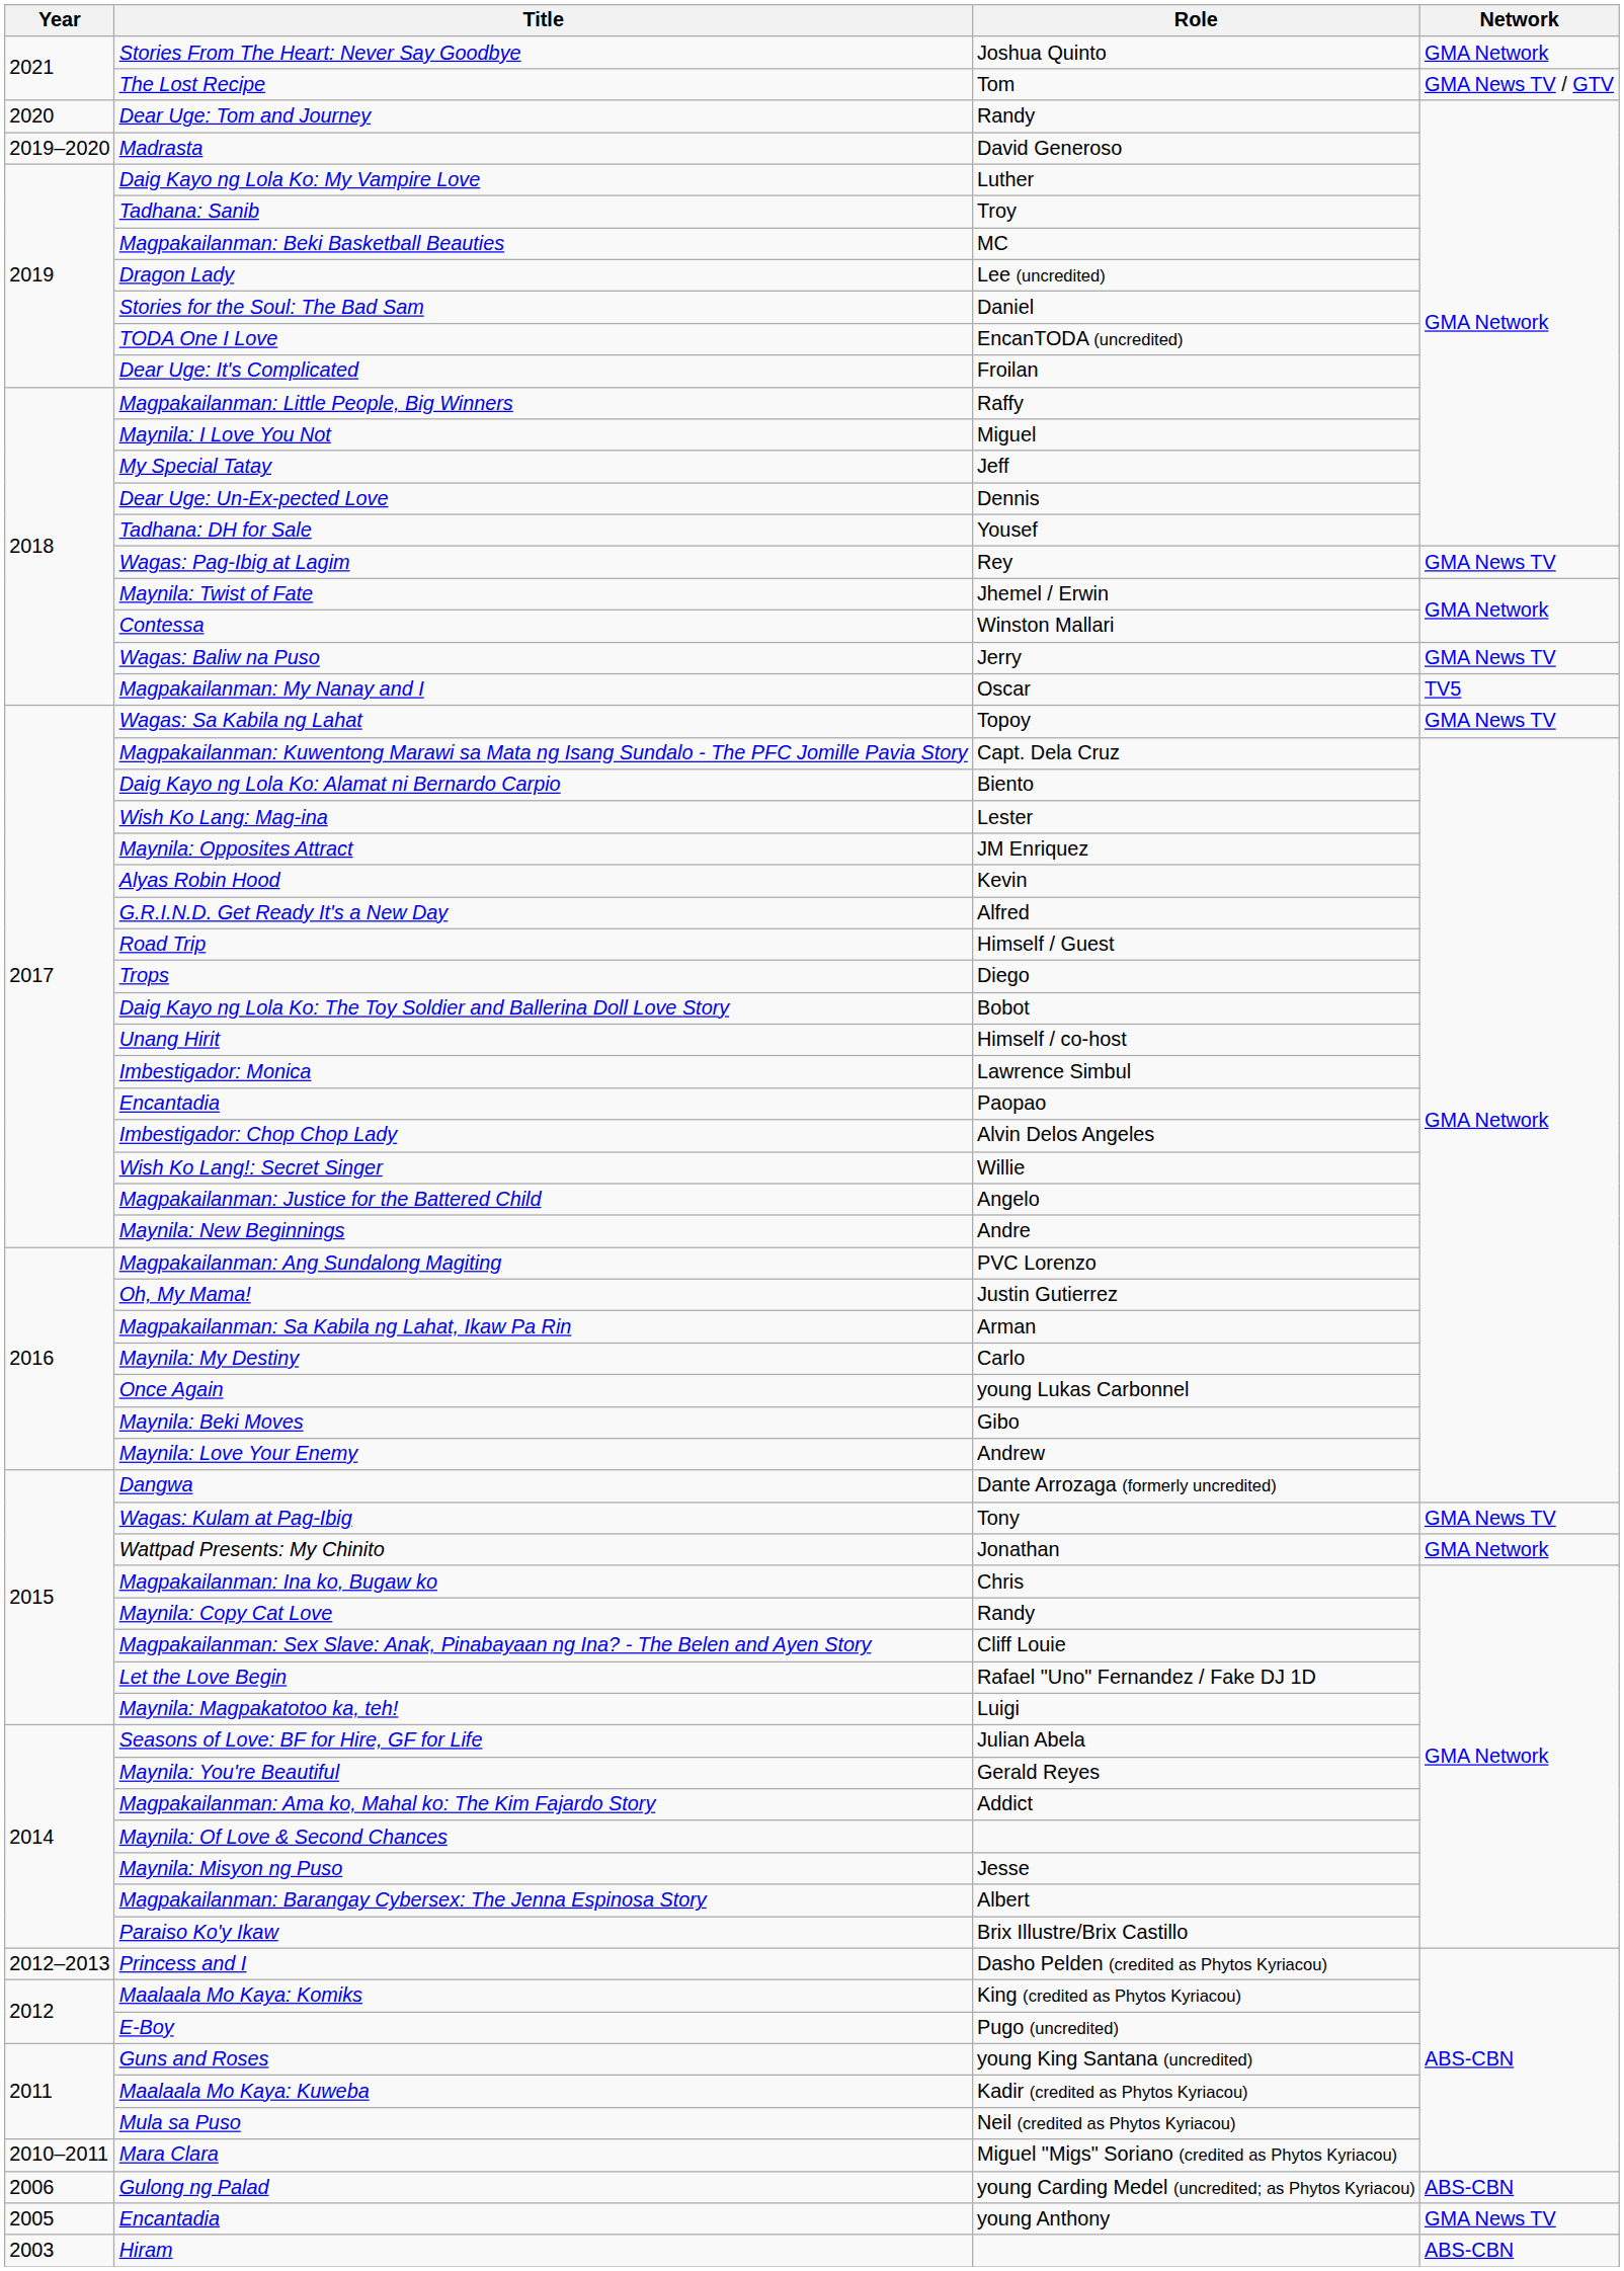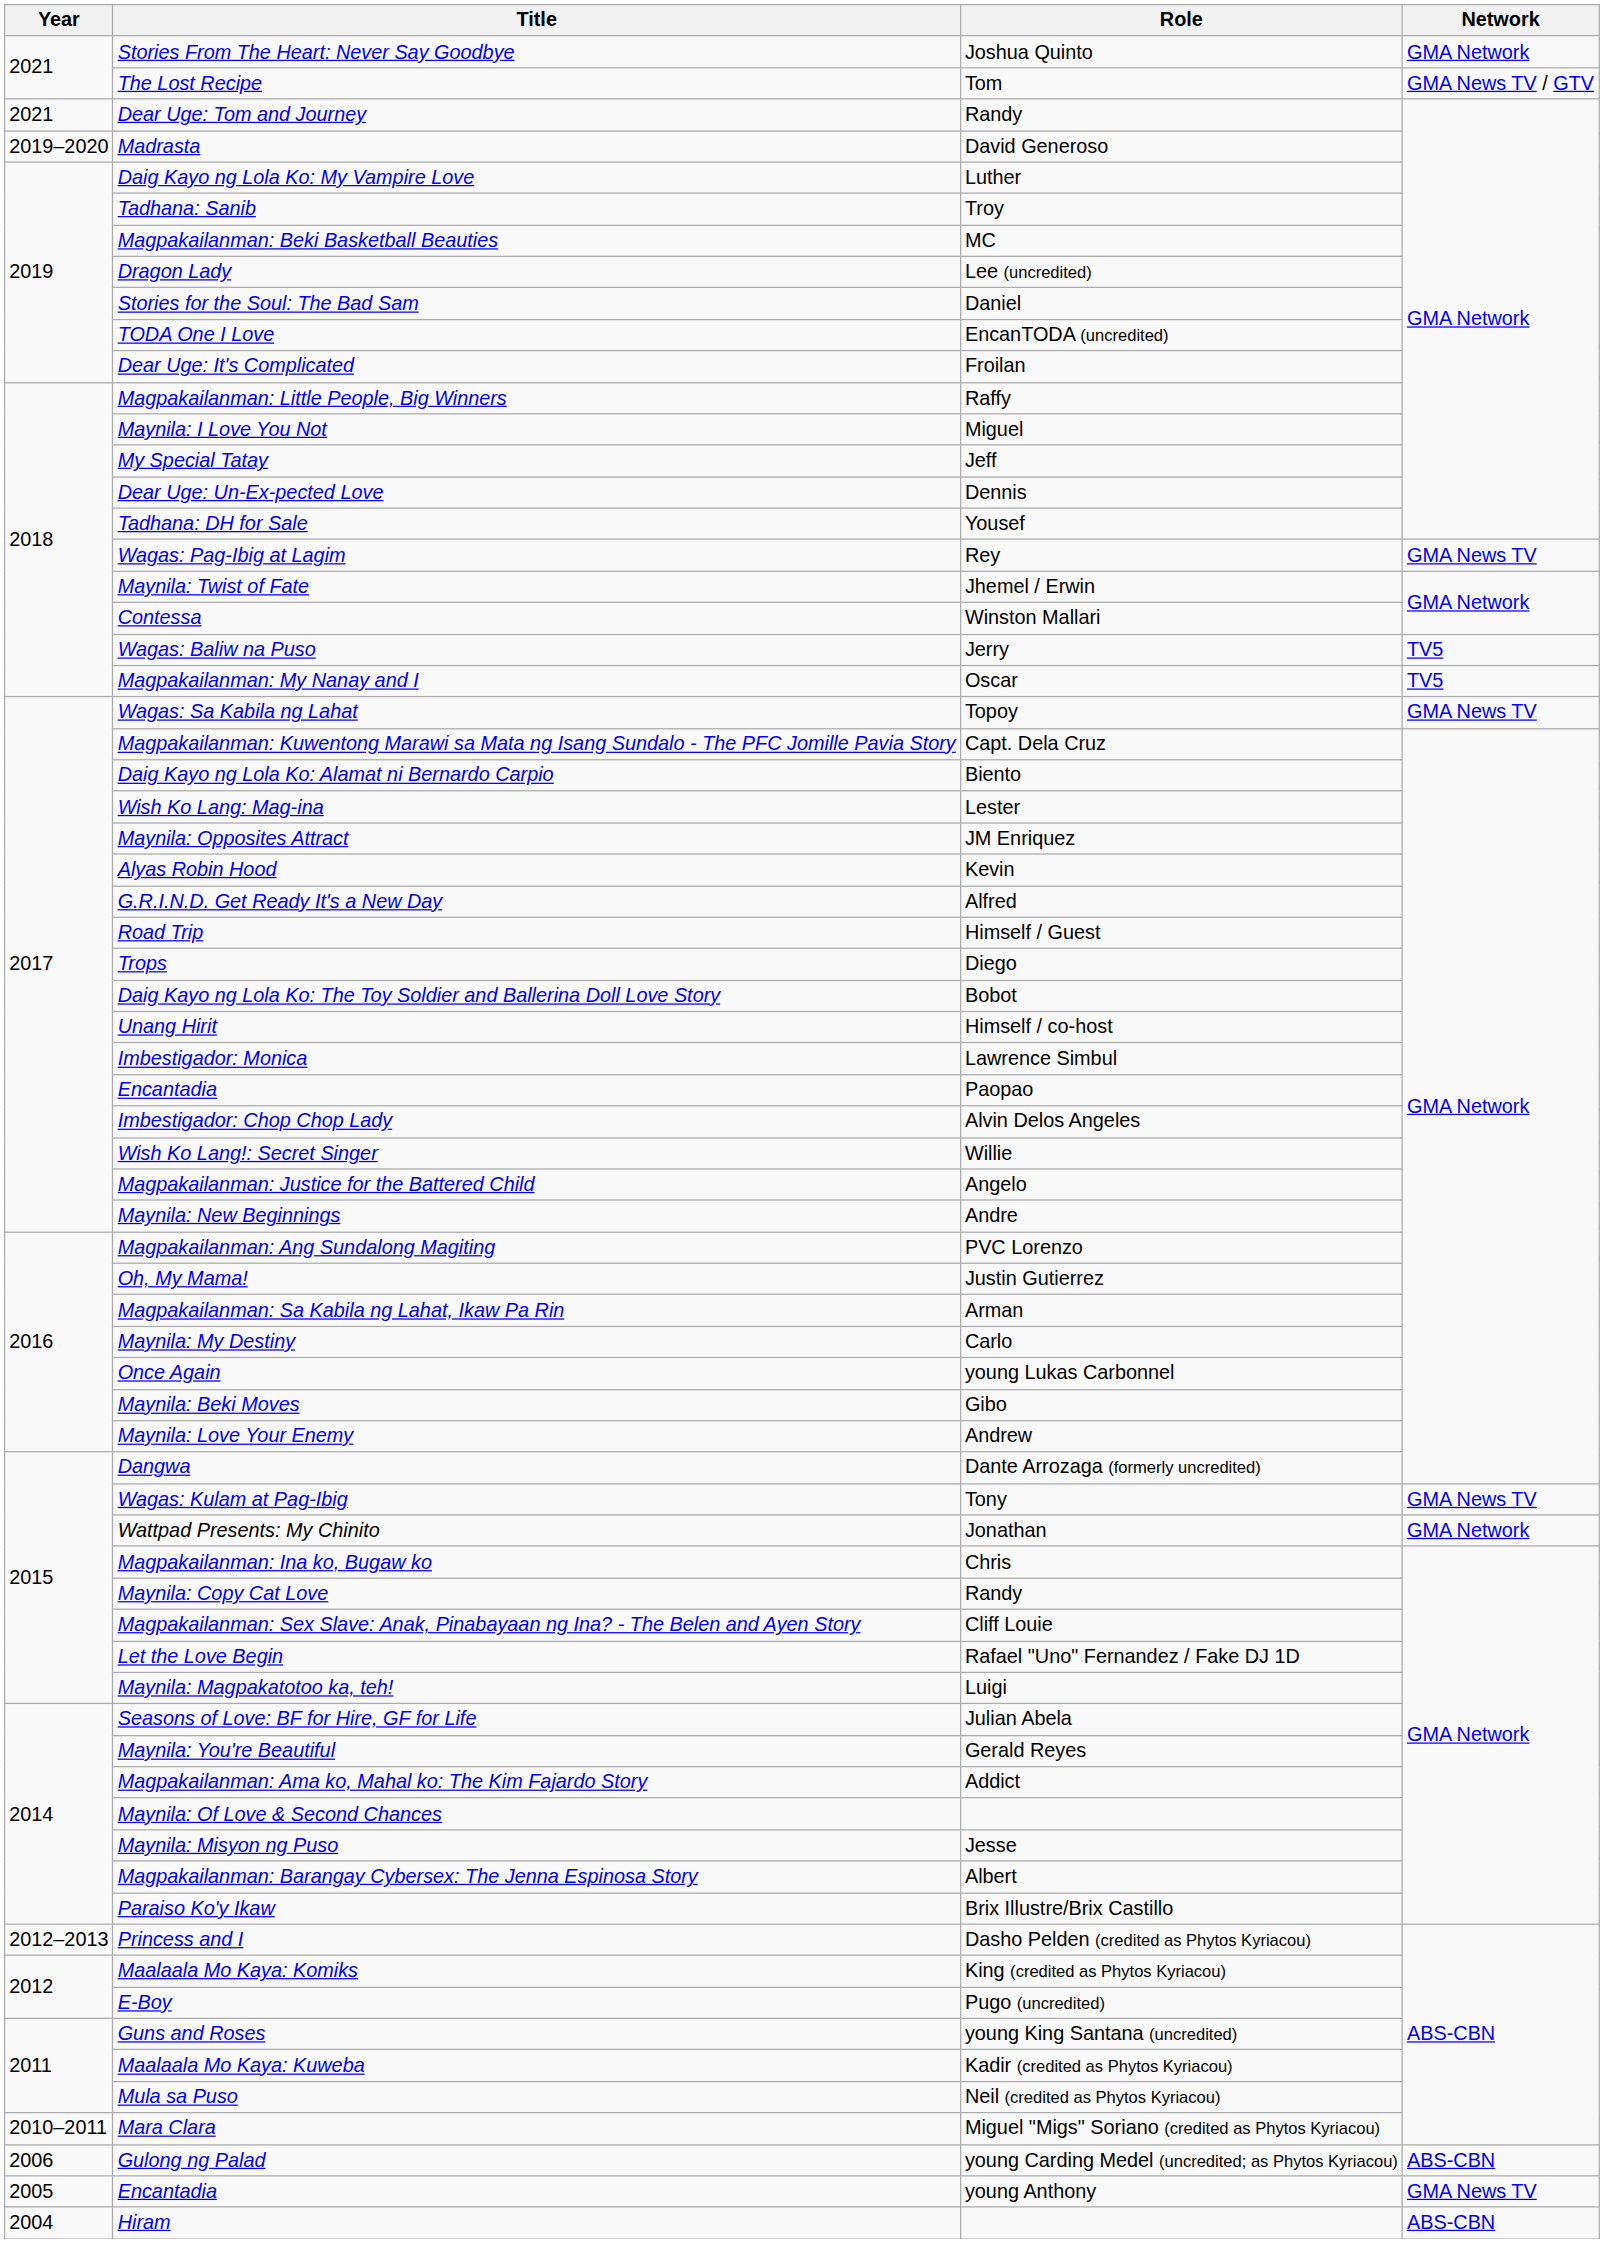 <table class="wikitable sortable">
 <tr>
 <th>Year</th>
 <th>Title</th>
 <th>Role</th>
 <th>Network</th>
 </tr>
 <tr>
 <td rowspan="2">2021</td>
 <td><em><a href='#'>Stories From The Heart: Never Say Goodbye</a></em></td>
 <td>Joshua Quinto</td>
 <td><a href='#'>GMA Network</a></td>
 </tr>
 <tr>
 <td><em><a href='#'>The Lost Recipe</a></em></td>
 <td>Tom</td>
 <td><a href='#'>GMA News TV</a> / <a href='#'>GTV</a></td>
 </tr>
 <tr>
-<td>2020</td>
+<td>2021</td>
 <td><em><a href='#'>Dear Uge: Tom and Journey</a></em></td>
 <td>Randy</td>
 <td rowspan="14"><a href='#'>GMA Network</a></td>
 </tr>
 <tr>
 <td>2019–2020</td>
 <td><em><a href='#'>Madrasta</a></em></td>
 <td>David Generoso</td>
 </tr>
 <tr>
 <td rowspan="7">2019</td>
 <td><em><a href='#'>Daig Kayo ng Lola Ko: My Vampire Love</a></em></td>
 <td>Luther</td>
 </tr>
 <tr>
 <td><em><a href='#'>Tadhana: Sanib</a></em></td>
 <td>Troy</td>
 </tr>
 <tr>
 <td><em><a href='#'>Magpakailanman: Beki Basketball Beauties</a></em></td>
 <td>MC</td>
 </tr>
 <tr>
 <td><em><a href='#'>Dragon Lady</a></em></td>
 <td>Lee <small>(uncredited)</small></td>
 </tr>
 <tr>
 <td><em><a href='#'>Stories for the Soul: The Bad Sam</a></em></td>
 <td>Daniel</td>
 </tr>
 <tr>
 <td><em><a href='#'>TODA One I Love</a></em></td>
 <td>EncanTODA <small>(uncredited)</small></td>
 </tr>
 <tr>
 <td><em><a href='#'>Dear Uge: It's Complicated</a></em></td>
 <td>Froilan</td>
 </tr>
 <tr>
 <td rowspan="10">2018</td>
 <td><em><a href='#'>Magpakailanman: Little People, Big Winners</a></em></td>
 <td>Raffy</td>
 </tr>
 <tr>
 <td><em><a href='#'>Maynila: I Love You Not</a></em></td>
 <td>Miguel</td>
 </tr>
 <tr>
 <td><em><a href='#'>My Special Tatay</a></em></td>
 <td>Jeff</td>
 </tr>
 <tr>
 <td><em><a href='#'>Dear Uge: Un-Ex-pected Love</a></em></td>
 <td>Dennis</td>
 </tr>
 <tr>
 <td><em><a href='#'>Tadhana: DH for Sale</a></em></td>
 <td>Yousef</td>
 </tr>
 <tr>
 <td><em><a href='#'>Wagas: Pag-Ibig at Lagim</a></em></td>
 <td>Rey</td>
 <td><a href='#'>GMA News TV</a></td>
 </tr>
 <tr>
 <td><em><a href='#'>Maynila: Twist of Fate</a></em></td>
 <td>Jhemel / Erwin</td>
 <td rowspan="2"><a href='#'>GMA Network</a></td>
 </tr>
 <tr>
 <td><em><a href='#'>Contessa</a></em></td>
 <td>Winston Mallari</td>
 </tr>
 <tr>
 <td><em><a href='#'>Wagas: Baliw na Puso</a></em></td>
 <td>Jerry</td>
-<td><a href='#'>GMA News TV</a></td>
+<td><a href='#'>TV5</a></td>
 </tr>
 <tr>
 <td><em><a href='#'>Magpakailanman: My Nanay and I</a></em></td>
 <td>Oscar</td>
 <td><a href='#'>TV5</a></td>
 </tr>
 <tr>
 <td rowspan="17">2017</td>
 <td><em><a href='#'>Wagas: Sa Kabila ng Lahat</a></em></td>
 <td>Topoy</td>
 <td><a href='#'>GMA News TV</a></td>
 </tr>
 <tr>
 <td><em><a href='#'>Magpakailanman: Kuwentong Marawi sa Mata ng Isang Sundalo - The PFC Jomille Pavia Story</a></em></td>
 <td>Capt. Dela Cruz</td>
 <td rowspan="24"><a href='#'>GMA Network</a></td>
 </tr>
 <tr>
 <td><em><a href='#'>Daig Kayo ng Lola Ko: Alamat ni Bernardo Carpio</a></em></td>
 <td>Biento</td>
 </tr>
 <tr>
 <td><em><a href='#'>Wish Ko Lang: Mag-ina</a></em></td>
 <td>Lester</td>
 </tr>
 <tr>
 <td><em><a href='#'>Maynila: Opposites Attract</a></em></td>
 <td>JM Enriquez</td>
 </tr>
 <tr>
 <td><em><a href='#'>Alyas Robin Hood</a></em></td>
 <td>Kevin</td>
 </tr>
 <tr>
 <td><em><a href='#'>G.R.I.N.D. Get Ready It's a New Day</a></em></td>
 <td>Alfred</td>
 </tr>
 <tr>
 <td><a href='#'><em>Road Trip</em></a></td>
 <td>Himself / Guest</td>
 </tr>
 <tr>
 <td><em><a href='#'>Trops</a></em></td>
 <td>Diego</td>
 </tr>
 <tr>
 <td><em><a href='#'>Daig Kayo ng Lola Ko: The Toy Soldier and Ballerina Doll Love Story</a></em></td>
 <td>Bobot</td>
 </tr>
 <tr>
 <td><em><a href='#'>Unang Hirit</a></em></td>
 <td>Himself / co-host</td>
 </tr>
 <tr>
 <td><em><a href='#'>Imbestigador: Monica</a></em></td>
 <td>Lawrence Simbul</td>
 </tr>
 <tr>
 <td><em><a href='#'>Encantadia</a></em></td>
 <td>Paopao</td>
 </tr>
 <tr>
 <td><em><a href='#'>Imbestigador: Chop Chop Lady</a></em></td>
 <td>Alvin Delos Angeles</td>
 </tr>
 <tr>
 <td><em><a href='#'>Wish Ko Lang!: Secret Singer</a></em></td>
 <td>Willie</td>
 </tr>
 <tr>
 <td><em><a href='#'>Magpakailanman: Justice for the Battered Child</a></em></td>
 <td>Angelo</td>
 </tr>
 <tr>
 <td><em><a href='#'>Maynila: New Beginnings</a></em></td>
 <td>Andre</td>
 </tr>
 <tr>
 <td rowspan="7">2016</td>
 <td><em><a href='#'>Magpakailanman: Ang Sundalong Magiting</a></em></td>
 <td>PVC Lorenzo</td>
 </tr>
 <tr>
 <td><em><a href='#'>Oh, My Mama!</a></em></td>
 <td>Justin Gutierrez</td>
 </tr>
 <tr>
 <td><em><a href='#'>Magpakailanman: Sa Kabila ng Lahat, Ikaw Pa Rin</a></em></td>
 <td>Arman</td>
 </tr>
 <tr>
 <td><em><a href='#'>Maynila: My Destiny</a></em></td>
 <td>Carlo</td>
 </tr>
 <tr>
 <td><em><a href='#'>Once Again</a></em></td>
 <td>young Lukas Carbonnel</td>
 </tr>
 <tr>
 <td><em><a href='#'>Maynila: Beki Moves</a></em></td>
 <td>Gibo</td>
 </tr>
 <tr>
 <td><em><a href='#'>Maynila: Love Your Enemy</a></em></td>
 <td>Andrew</td>
 </tr>
 <tr>
 <td rowspan="8">2015</td>
 <td><em><a href='#'>Dangwa</a></em></td>
 <td>Dante Arrozaga <small>(formerly uncredited)</small></td>
 </tr>
 <tr>
 <td><em><a href='#'>Wagas: Kulam at Pag-Ibig</a></em></td>
 <td>Tony</td>
 <td><a href='#'>GMA News TV</a></td>
 </tr>
 <tr>
 <td><em>Wattpad Presents: My Chinito</em></td>
 <td>Jonathan</td>
 <td><a href='#'>GMA Network</a></td>
 </tr>
 <tr>
 <td><em><a href='#'>Magpakailanman: Ina ko, Bugaw ko</a></em></td>
 <td>Chris</td>
 <td rowspan="12"><a href='#'>GMA Network</a></td>
 </tr>
 <tr>
 <td><em><a href='#'>Maynila: Copy Cat Love</a></em></td>
 <td>Randy</td>
 </tr>
 <tr>
 <td><em><a href='#'>Magpakailanman: Sex Slave: Anak, Pinabayaan ng Ina? - The Belen and Ayen Story</a></em></td>
 <td>Cliff Louie</td>
 </tr>
 <tr>
 <td><em><a href='#'>Let the Love Begin</a></em></td>
 <td>Rafael "Uno" Fernandez / Fake DJ 1D</td>
 </tr>
 <tr>
 <td><em><a href='#'>Maynila: Magpakatotoo ka, teh!</a></em></td>
 <td>Luigi</td>
 </tr>
 <tr>
 <td rowspan="7">2014</td>
 <td><em><a href='#'>Seasons of Love: BF for Hire, GF for Life</a></em></td>
 <td>Julian Abela</td>
 </tr>
 <tr>
 <td><em><a href='#'>Maynila: You're Beautiful</a></em></td>
 <td>Gerald Reyes</td>
 </tr>
 <tr>
 <td><em><a href='#'>Magpakailanman: Ama ko, Mahal ko: The Kim Fajardo Story</a></em></td>
 <td>Addict</td>
 </tr>
 <tr>
 <td><em><a href='#'>Maynila: Of Love & Second Chances</a></em></td>
 <td></td>
 </tr>
 <tr>
 <td><em><a href='#'>Maynila: Misyon ng Puso</a></em></td>
 <td>Jesse</td>
 </tr>
 <tr>
 <td><em><a href='#'>Magpakailanman: Barangay Cybersex: The Jenna Espinosa Story</a></em></td>
 <td>Albert</td>
 </tr>
 <tr>
 <td><em><a href='#'>Paraiso Ko'y Ikaw</a></em></td>
 <td>Brix Illustre/Brix Castillo</td>
 </tr>
 <tr>
 <td>2012–2013</td>
 <td><em><a href='#'>Princess and I</a></em></td>
 <td>Dasho Pelden <small>(credited as Phytos Kyriacou)</small></td>
 <td rowspan="7"><a href='#'>ABS-CBN</a></td>
 </tr>
 <tr>
 <td rowspan="2">2012</td>
 <td><em><a href='#'>Maalaala Mo Kaya: Komiks</a></em></td>
 <td>King <small>(credited as Phytos Kyriacou)</small></td>
 </tr>
 <tr>
 <td><em><a href='#'>E-Boy</a></em></td>
 <td>Pugo <small>(uncredited)</small></td>
 </tr>
 <tr>
 <td rowspan="3">2011</td>
 <td><em><a href='#'>Guns and Roses</a></em></td>
 <td>young King Santana <small>(uncredited)</small></td>
 </tr>
 <tr>
 <td><em><a href='#'>Maalaala Mo Kaya: Kuweba</a></em></td>
 <td>Kadir <small>(credited as Phytos Kyriacou)</small></td>
 </tr>
 <tr>
 <td><em><a href='#'>Mula sa Puso</a></em></td>
 <td>Neil <small>(credited as Phytos Kyriacou)</small></td>
 </tr>
 <tr>
 <td>2010–2011</td>
 <td><em><a href='#'>Mara Clara</a></em></td>
 <td>Miguel "Migs" Soriano <small>(credited as Phytos Kyriacou)</small></td>
 </tr>
 <tr>
 <td>2006</td>
 <td><em><a href='#'>Gulong ng Palad</a></em></td>
 <td>young Carding Medel <small>(uncredited; as Phytos Kyriacou)</small></td>
 <td><a href='#'>ABS-CBN</a></td>
 </tr>
 <tr>
 <td>2005</td>
 <td><em><a href='#'>Encantadia</a></em></td>
 <td>young Anthony</td>
 <td><a href='#'>GMA News TV</a></td>
 </tr>
 <tr>
-<td>2003</td>
+<td>2004</td>
 <td><em><a href='#'>Hiram</a></em></td>
 <td></td>
 <td><a href='#'>ABS-CBN</a></td>
 </tr>
 </table>
